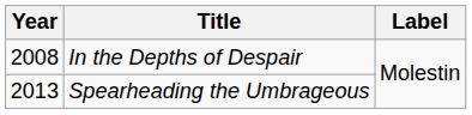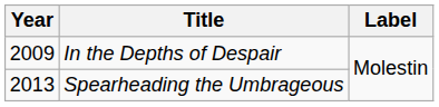 <table class="wikitable" border="1">
 <tr>
 <th>Year</th>
 <th>Title</th>
 <th>Label</th>
 </tr>
 <tr>
-<td>2008</td>
+<td>2009</td>
 <td><em>In the Depths of Despair</em></td>
 <td rowspan="2">Molestin</td>
 </tr>
 <tr>
 <td>2013</td>
 <td><em>Spearheading the Umbrageous</em></td>
 </tr>
 </table>
